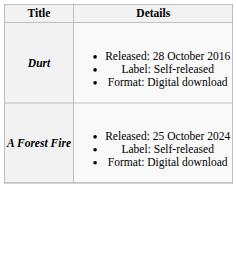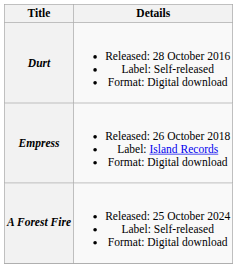 <table class="wikitable plainrowheaders" style="text-align:center;">
 <tr>
 <th scope="col">Title</th>
 <th scope="col">Details</th>
 </tr>
 <tr>
 <th scope="row"><em>Durt</em></th>
 <td><br><ul><li>Released: 28 October 2016</li><li>Label: Self-released</li><li>Format: Digital download</li></ul></td>
 </tr>
 <tr>
+<th scope="row"><em>Empress</em></th>
+<td><br><ul><li>Released: 26 October 2018</li><li>Label: <a href='#'>Island Records</a></li><li>Format: Digital download</li></ul></td>
+</tr>
+<tr>
 <th scope="row"><em>A Forest Fire</em></th>
 <td><br><ul><li>Released: 25 October 2024</li><li>Label: Self-released</li><li>Format: Digital download</li></ul></td>
 </tr>
 <tr>
 </tr>
 </table>
